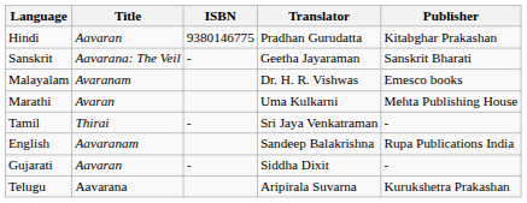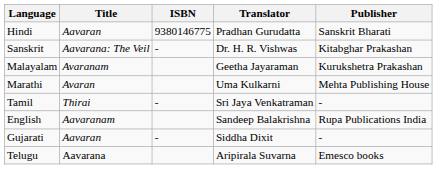 <table class="wikitable sortable static-row-numbers">
 <tr>
 <th>Language</th>
 <th>Title</th>
 <th>ISBN</th>
 <th>Translator</th>
 <th>Publisher</th>
 </tr>
 <tr>
 <td>Hindi</td>
 <td><em>Aavaran</em></td>
 <td>9380146775 </td>
 <td>Pradhan Gurudatta</td>
-<td>Kitabghar Prakashan</td>
+<td>Sanskrit Bharati</td>
 </tr>
 <tr>
 <td>Sanskrit</td>
 <td><em>Aavarana: The Veil</em></td>
 <td>-</td>
-<td>Geetha Jayaraman</td>
-<td>Sanskrit Bharati</td>
+<td>Dr. H. R. Vishwas</td>
+<td>Kitabghar Prakashan</td>
 </tr>
 <tr>
 <td>Malayalam</td>
 <td><em>Avaranam</em></td>
 <td></td>
-<td>Dr. H. R. Vishwas</td>
-<td>Emesco books</td>
+<td>Geetha Jayaraman</td>
+<td>Kurukshetra Prakashan</td>
 </tr>
 <tr>
 <td>Marathi</td>
 <td><em>Avaran</em></td>
 <td></td>
 <td>Uma Kulkarni</td>
 <td>Mehta Publishing House</td>
 </tr>
 <tr>
 <td>Tamil</td>
 <td><em>Thirai</em></td>
 <td>-</td>
 <td>Sri Jaya Venkatraman</td>
 <td>-</td>
 </tr>
 <tr>
 <td>English</td>
 <td><em>Aavaranam</em></td>
 <td></td>
 <td>Sandeep Balakrishna</td>
 <td>Rupa Publications India</td>
 </tr>
 <tr>
 <td>Gujarati</td>
 <td><em>Aavaran</em></td>
 <td>-</td>
 <td>Siddha Dixit</td>
 <td>-</td>
 </tr>
 <tr>
 <td>Telugu</td>
 <td>Aavarana</td>
 <td></td>
 <td>Aripirala Suvarna</td>
-<td>Kurukshetra Prakashan</td>
+<td>Emesco books</td>
 </tr>
 </table>
